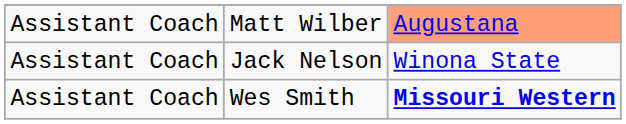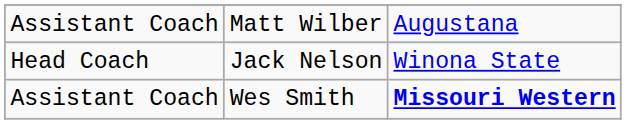 <table class="wikitable">
 <tr>
 </tr>
 <tr>
 <td>Assistant Coach</td>
 <td>Matt Wilber</td>
-<td style="background: lightsalmon;"><a href='#'>Augustana</a></td>
+<td><a href='#'>Augustana</a></td>
 </tr>
 <tr>
-<td>Assistant Coach</td>
+<td>Head Coach</td>
 <td>Jack Nelson</td>
 <td><a href='#'>Winona State</a></td>
 </tr>
 <tr>
 <td>Assistant Coach</td>
 <td>Wes Smith</td>
 <td><strong><a href='#'>Missouri Western</a></strong></td>
 </tr>
 </table>
